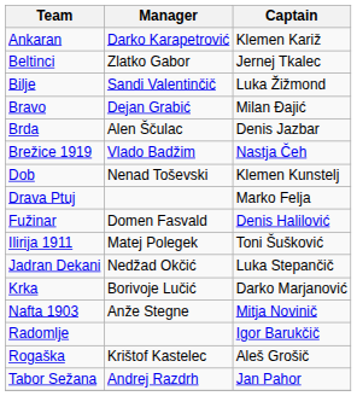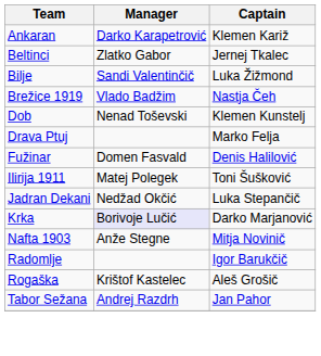 <table class="wikitable sortable">
 <tr>
 <th>Team</th>
 <th>Manager</th>
 <th>Captain</th>
 </tr>
 <tr>
 <td><a href='#'>Ankaran</a></td>
 <td><a href='#'>Darko Karapetrović</a></td>
 <td>Klemen Kariž</td>
 </tr>
 <tr>
 <td><a href='#'>Beltinci</a></td>
 <td>Zlatko Gabor</td>
 <td>Jernej Tkalec</td>
 </tr>
 <tr>
 <td><a href='#'>Bilje</a></td>
 <td><a href='#'>Sandi Valentinčič</a></td>
 <td>Luka Žižmond</td>
-</tr>
-<tr>
-<td><a href='#'>Bravo</a></td>
-<td><a href='#'>Dejan Grabić</a></td>
-<td>Milan Đajić</td>
-</tr>
-<tr>
-<td><a href='#'>Brda</a></td>
-<td>Alen Ščulac</td>
-<td>Denis Jazbar</td>
 </tr>
 <tr>
 <td><a href='#'>Brežice 1919</a></td>
 <td><a href='#'>Vlado Badžim</a></td>
 <td><a href='#'>Nastja Čeh</a></td>
 </tr>
 <tr>
 <td><a href='#'>Dob</a></td>
 <td>Nenad Toševski</td>
 <td>Klemen Kunstelj</td>
 </tr>
 <tr>
 <td><a href='#'>Drava Ptuj</a></td>
 <td></td>
 <td>Marko Felja</td>
 </tr>
 <tr>
 <td><a href='#'>Fužinar</a></td>
 <td>Domen Fasvald</td>
 <td><a href='#'>Denis Halilović</a></td>
 </tr>
 <tr>
 <td><a href='#'>Ilirija 1911</a></td>
 <td>Matej Polegek</td>
 <td>Toni Šušković</td>
 </tr>
 <tr>
 <td><a href='#'>Jadran Dekani</a></td>
 <td>Nedžad Okčić</td>
 <td>Luka Stepančič</td>
 </tr>
 <tr>
 <td><a href='#'>Krka</a></td>
-<td>Borivoje Lučić</td>
+<td style="background: lavender;">Borivoje Lučić</td>
 <td>Darko Marjanović</td>
 </tr>
 <tr>
 <td><a href='#'>Nafta 1903</a></td>
 <td>Anže Stegne</td>
 <td><a href='#'>Mitja Novinič</a></td>
 </tr>
 <tr>
 <td><a href='#'>Radomlje</a></td>
 <td></td>
 <td><a href='#'>Igor Barukčič</a></td>
 </tr>
 <tr>
 <td><a href='#'>Rogaška</a></td>
 <td>Krištof Kastelec</td>
 <td>Aleš Grošič</td>
 </tr>
 <tr>
 <td><a href='#'>Tabor Sežana</a></td>
 <td><a href='#'>Andrej Razdrh</a></td>
 <td><a href='#'>Jan Pahor</a></td>
 </tr>
 <tr>
 </tr>
 </table>
